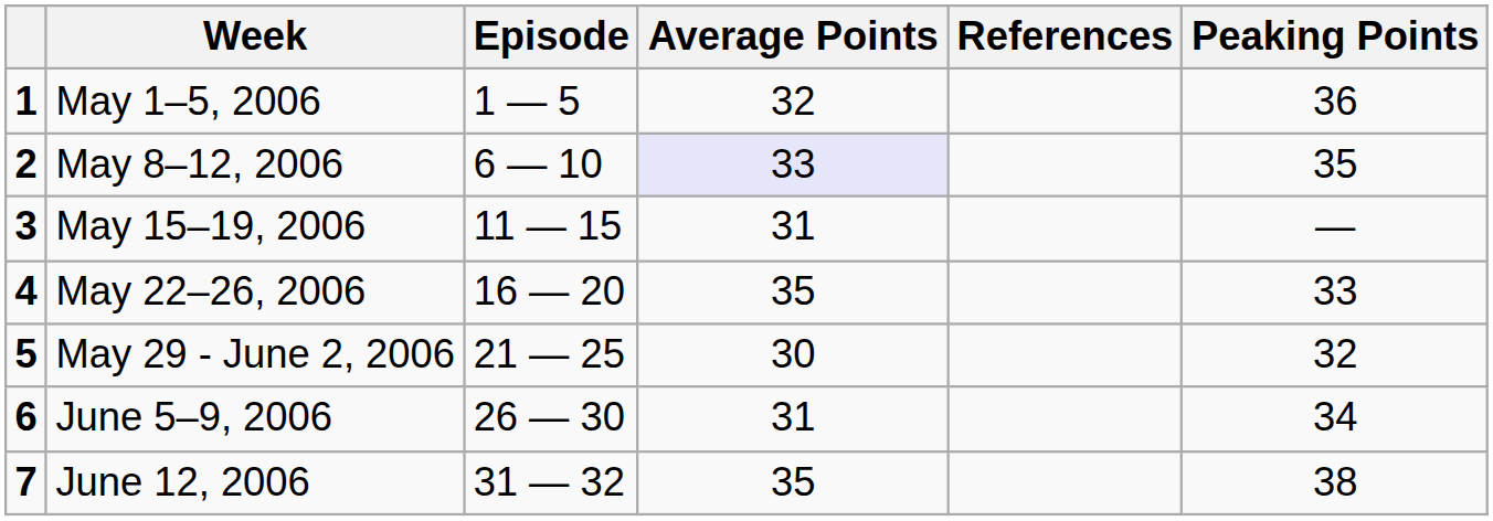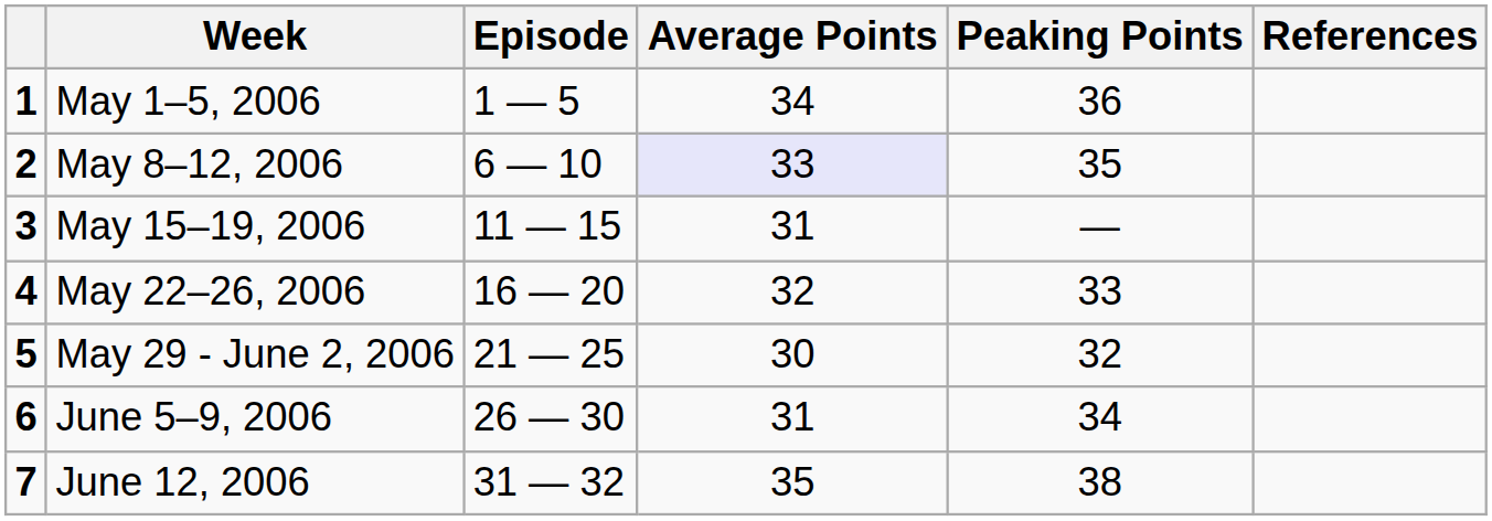 <table class="wikitable">
 <tr>
 <th></th>
 <th>Week</th>
 <th>Episode</th>
 <th>Average Points</th>
+<th>Peaking Points</th>
 <th>References</th>
-<th>Peaking Points</th>
 </tr>
 <tr>
 <td style="text-align: center"><strong>1</strong></td>
 <td>May 1–5, 2006</td>
 <td>1 — 5</td>
-<td style="text-align: center">32</td>
+<td style="text-align: center">34</td>
+<td style="text-align: center">36</td>
 <td></td>
-<td style="text-align: center">36</td>
 </tr>
 <tr>
 <td style="text-align: center"><strong>2</strong></td>
 <td>May 8–12, 2006</td>
 <td>6 — 10</td>
 <td style="background: lavender; text-align: center">33</td>
+<td style="text-align: center">35</td>
 <td></td>
-<td style="text-align: center">35</td>
 </tr>
 <tr>
 <td style="text-align: center"><strong>3</strong></td>
 <td>May 15–19, 2006</td>
 <td>11 — 15</td>
 <td style="text-align: center">31</td>
+<td style="text-align: center">—</td>
 <td></td>
-<td style="text-align: center">—</td>
 </tr>
 <tr>
 <td style="text-align: center"><strong>4</strong></td>
 <td>May 22–26, 2006</td>
 <td>16 — 20</td>
-<td style="text-align: center">35</td>
+<td style="text-align: center">32</td>
+<td style="text-align: center">33</td>
 <td></td>
-<td style="text-align: center">33</td>
 </tr>
 <tr>
 <td style="text-align: center"><strong>5</strong></td>
 <td>May 29 - June 2, 2006</td>
 <td>21 — 25</td>
 <td style="text-align: center">30</td>
+<td style="text-align: center">32</td>
 <td></td>
-<td style="text-align: center">32</td>
 </tr>
 <tr>
 <td style="text-align: center"><strong>6</strong></td>
 <td>June 5–9, 2006</td>
 <td>26 — 30</td>
 <td style="text-align: center">31</td>
+<td style="text-align: center">34</td>
 <td></td>
-<td style="text-align: center">34</td>
 </tr>
 <tr>
 <td style="text-align: center"><strong>7</strong></td>
 <td>June 12, 2006</td>
 <td>31 — 32</td>
 <td style="text-align: center">35</td>
+<td style="text-align: center">38</td>
 <td></td>
-<td style="text-align: center">38</td>
 </tr>
 </table>
